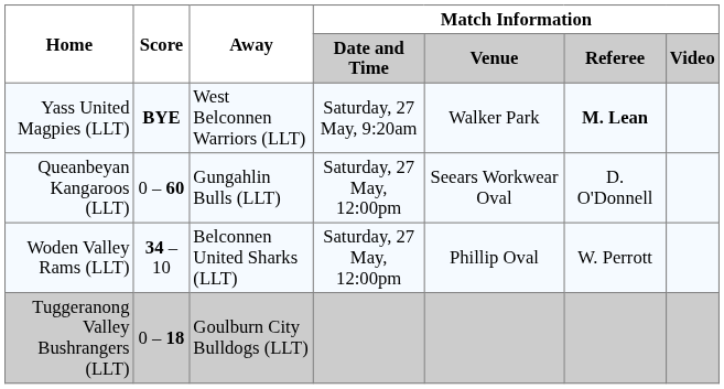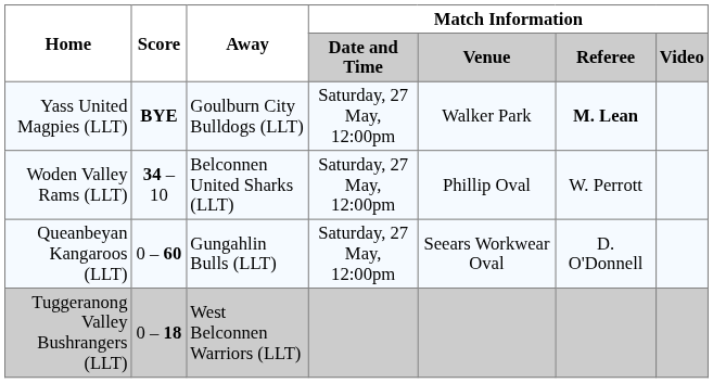 <table border="1" cellpadding="3" cellspacing="0" width="100%" style="border-collapse:collapse;  text-align:center;">
 <tr>
 <th rowspan="2" width="19%">Home</th>
 <th rowspan="2" width="8%">Score</th>
 <th rowspan="2" width="19%">Away</th>
 <th colspan="4">Match Information</th>
 </tr>
 <tr style="background:#CCCCCC">
 <th width="17%">Date and Time</th>
 <th width="22%">Venue</th>
 <th width="50%">Referee</th>
 <th>Video</th>
 </tr>
 <tr style="text-align:center; background:#f5faff;">
 <td align="right">Yass United Magpies (LLT) </td>
 <td><strong>BYE</strong></td>
-<td align="left"> West Belconnen Warriors (LLT)</td>
-<td>Saturday, 27 May, 9:20am</td>
+<td align="left"> Goulburn City Bulldogs (LLT)</td>
+<td>Saturday, 27 May, 12:00pm</td>
 <td>Walker Park</td>
 <td><strong>M. Lean</strong></td>
+<td></td>
+</tr>
+<tr style="text-align:center; background:#f5faff;">
+<td align="right">Woden Valley Rams (LLT) </td>
+<td><strong>34</strong> – 10</td>
+<td align="left"> Belconnen United Sharks (LLT)</td>
+<td>Saturday, 27 May, 12:00pm</td>
+<td>Phillip Oval</td>
+<td>W. Perrott</td>
 <td></td>
 </tr>
 <tr style="text-align:center; background:#f5faff;">
 <td align="right">Queanbeyan Kangaroos (LLT) </td>
 <td>0 – <strong>60</strong></td>
 <td align="left"> Gungahlin Bulls (LLT)</td>
 <td>Saturday, 27 May, 12:00pm</td>
 <td>Seears Workwear Oval</td>
 <td>D. O'Donnell</td>
 <td></td>
 </tr>
-<tr style="text-align:center; background:#f5faff;">
-<td align="right">Woden Valley Rams (LLT) </td>
-<td><strong>34</strong> – 10</td>
-<td align="left"> Belconnen United Sharks (LLT)</td>
-<td>Saturday, 27 May, 12:00pm</td>
-<td>Phillip Oval</td>
-<td>W. Perrott</td>
-<td></td>
-</tr>
 <tr style="text-align:center; background:#CCCCCC;">
 <td align="right">Tuggeranong Valley Bushrangers (LLT) </td>
 <td>0 – <strong>18</strong></td>
-<td align="left"> Goulburn City Bulldogs (LLT)</td>
+<td align="left"> West Belconnen Warriors (LLT)</td>
 <td></td>
 <td></td>
 <td></td>
 <td></td>
 </tr>
 </table>
